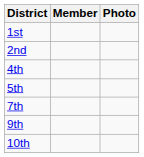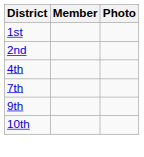 <table class="wikitable sortable">
 <tr>
 <th>District</th>
 <th>Member</th>
 <th>Photo</th>
 </tr>
 <tr>
 <td><a href='#'>1st</a></td>
 <td></td>
 <td></td>
 </tr>
 <tr>
 <td><a href='#'>2nd</a></td>
 <td></td>
 <td></td>
 </tr>
 <tr>
 <td><a href='#'>4th</a></td>
 <td></td>
 <td></td>
 </tr>
 <tr>
-<td><a href='#'>5th</a></td>
-<td></td>
-<td></td>
-</tr>
-<tr>
 <td><a href='#'>7th</a></td>
 <td></td>
 <td></td>
 </tr>
 <tr>
 <td><a href='#'>9th</a></td>
 <td></td>
 <td></td>
 </tr>
 <tr>
 <td><a href='#'>10th</a></td>
 <td></td>
 <td></td>
 </tr>
 </table>
